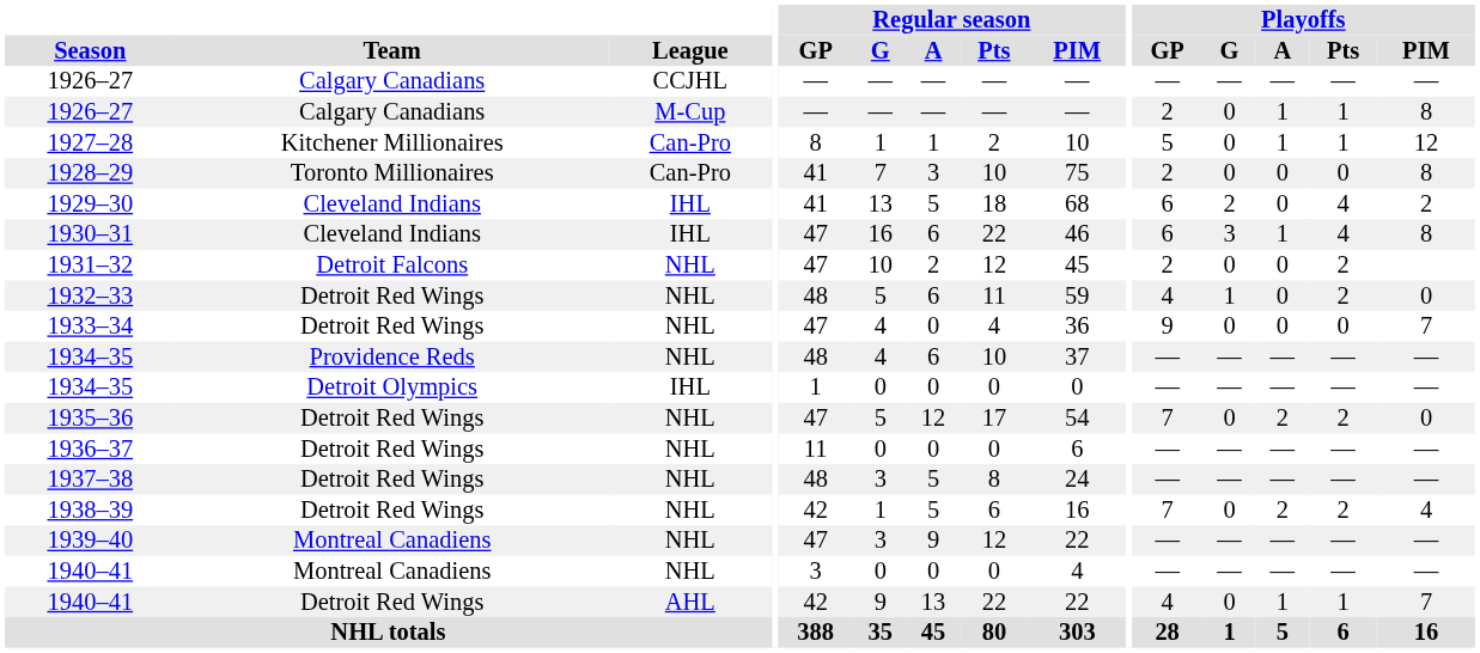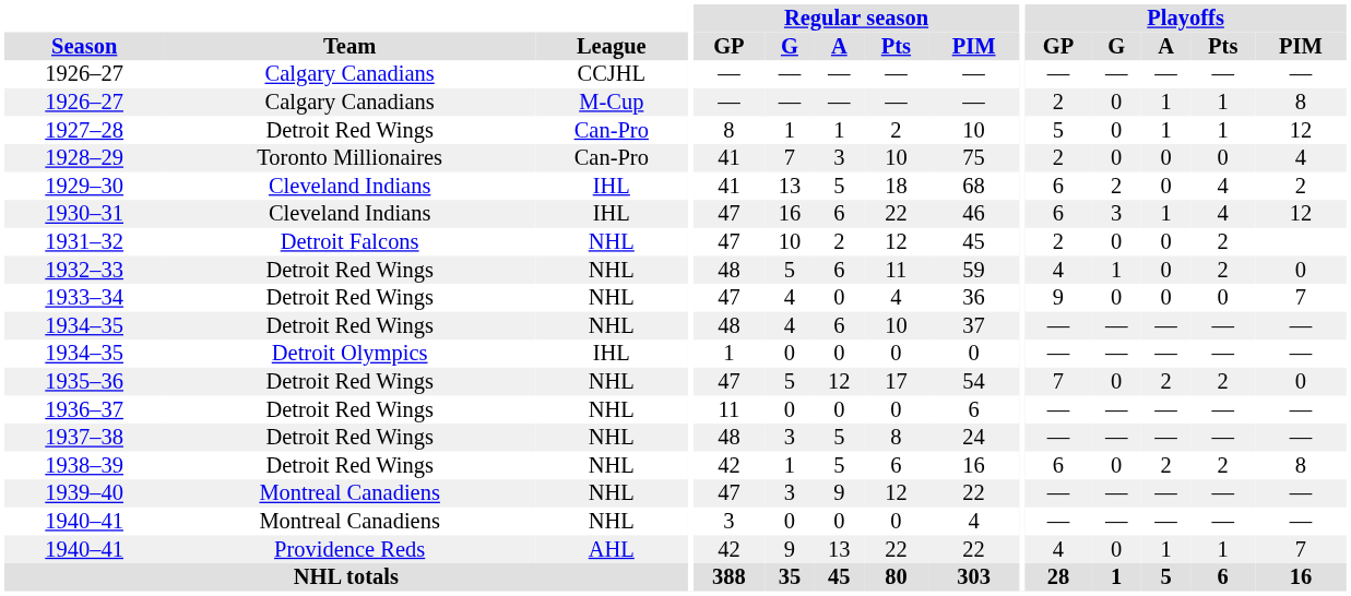 <table border="0" cellpadding="1" cellspacing="0" style="text-align:center; width:60em">
 <tr bgcolor="#e0e0e0">
 <th colspan="3" bgcolor="#ffffff"></th>
 <th rowspan="100" bgcolor="#ffffff"></th>
 <th colspan="5"><a href='#'>Regular season</a></th>
 <th rowspan="100" bgcolor="#ffffff"></th>
 <th colspan="5"><a href='#'>Playoffs</a></th>
 </tr>
 <tr bgcolor="#e0e0e0">
 <th><a href='#'>Season</a></th>
 <th>Team</th>
 <th>League</th>
 <th>GP</th>
 <th><a href='#'>G</a></th>
 <th><a href='#'>A</a></th>
 <th><a href='#'>Pts</a></th>
 <th><a href='#'>PIM</a></th>
 <th>GP</th>
 <th>G</th>
 <th>A</th>
 <th>Pts</th>
 <th>PIM</th>
 </tr>
 <tr>
 <td>1926–27</td>
 <td><a href='#'>Calgary Canadians</a></td>
 <td>CCJHL</td>
 <td>—</td>
 <td>—</td>
 <td>—</td>
 <td>—</td>
 <td>—</td>
 <td>—</td>
 <td>—</td>
 <td>—</td>
 <td>—</td>
 <td>—</td>
 </tr>
 <tr bgcolor="#f0f0f0">
 <td><a href='#'>1926–27</a></td>
 <td>Calgary Canadians</td>
 <td><a href='#'>M-Cup</a></td>
 <td>—</td>
 <td>—</td>
 <td>—</td>
 <td>—</td>
 <td>—</td>
 <td>2</td>
 <td>0</td>
 <td>1</td>
 <td>1</td>
 <td>8</td>
 </tr>
 <tr>
 <td><a href='#'>1927–28</a></td>
-<td>Kitchener Millionaires</td>
+<td>Detroit Red Wings</td>
 <td><a href='#'>Can-Pro</a></td>
 <td>8</td>
 <td>1</td>
 <td>1</td>
 <td>2</td>
 <td>10</td>
 <td>5</td>
 <td>0</td>
 <td>1</td>
 <td>1</td>
 <td>12</td>
 </tr>
 <tr bgcolor="#f0f0f0">
 <td><a href='#'>1928–29</a></td>
 <td>Toronto Millionaires</td>
 <td>Can-Pro</td>
 <td>41</td>
 <td>7</td>
 <td>3</td>
 <td>10</td>
 <td>75</td>
 <td>2</td>
 <td>0</td>
 <td>0</td>
 <td>0</td>
-<td>8</td>
+<td>4</td>
 </tr>
 <tr>
 <td><a href='#'>1929–30</a></td>
 <td><a href='#'>Cleveland Indians</a></td>
 <td><a href='#'>IHL</a></td>
 <td>41</td>
 <td>13</td>
 <td>5</td>
 <td>18</td>
 <td>68</td>
 <td>6</td>
 <td>2</td>
 <td>0</td>
 <td>4</td>
 <td>2</td>
 </tr>
 <tr bgcolor="#f0f0f0">
 <td><a href='#'>1930–31</a></td>
 <td>Cleveland Indians</td>
 <td>IHL</td>
 <td>47</td>
 <td>16</td>
 <td>6</td>
 <td>22</td>
 <td>46</td>
 <td>6</td>
 <td>3</td>
 <td>1</td>
 <td>4</td>
-<td>8</td>
+<td>12</td>
 </tr>
 <tr>
 <td><a href='#'>1931–32</a></td>
 <td><a href='#'>Detroit Falcons</a></td>
 <td><a href='#'>NHL</a></td>
 <td>47</td>
 <td>10</td>
 <td>2</td>
 <td>12</td>
 <td>45</td>
 <td>2</td>
 <td>0</td>
 <td>0</td>
 <td 0>2</td>
 </tr>
 <tr bgcolor="#f0f0f0">
 <td><a href='#'>1932–33</a></td>
 <td>Detroit Red Wings</td>
 <td>NHL</td>
 <td>48</td>
 <td>5</td>
 <td>6</td>
 <td>11</td>
 <td>59</td>
 <td>4</td>
 <td>1</td>
 <td>0</td>
 <td>2</td>
 <td>0</td>
 </tr>
 <tr>
 <td><a href='#'>1933–34</a></td>
 <td>Detroit Red Wings</td>
 <td>NHL</td>
 <td>47</td>
 <td>4</td>
 <td>0</td>
 <td>4</td>
 <td>36</td>
 <td>9</td>
 <td>0</td>
 <td>0</td>
 <td>0</td>
 <td>7</td>
 </tr>
 <tr bgcolor="#f0f0f0">
 <td><a href='#'>1934–35</a></td>
-<td><a href='#'>Providence Reds</a></td>
+<td>Detroit Red Wings</td>
 <td>NHL</td>
 <td>48</td>
 <td>4</td>
 <td>6</td>
 <td>10</td>
 <td>37</td>
 <td>—</td>
 <td>—</td>
 <td>—</td>
 <td>—</td>
 <td>—</td>
 </tr>
 <tr>
 <td><a href='#'>1934–35</a></td>
 <td><a href='#'>Detroit Olympics</a></td>
 <td>IHL</td>
 <td>1</td>
 <td>0</td>
 <td>0</td>
 <td>0</td>
 <td>0</td>
 <td>—</td>
 <td>—</td>
 <td>—</td>
 <td>—</td>
 <td>—</td>
 </tr>
 <tr bgcolor="#f0f0f0">
 <td><a href='#'>1935–36</a></td>
 <td>Detroit Red Wings</td>
 <td>NHL</td>
 <td>47</td>
 <td>5</td>
 <td>12</td>
 <td>17</td>
 <td>54</td>
 <td>7</td>
 <td>0</td>
 <td>2</td>
 <td>2</td>
 <td>0</td>
 </tr>
 <tr>
 <td><a href='#'>1936–37</a></td>
 <td>Detroit Red Wings</td>
 <td>NHL</td>
 <td>11</td>
 <td>0</td>
 <td>0</td>
 <td>0</td>
 <td>6</td>
 <td>—</td>
 <td>—</td>
 <td>—</td>
 <td>—</td>
 <td>—</td>
 </tr>
 <tr bgcolor="#f0f0f0">
 <td><a href='#'>1937–38</a></td>
 <td>Detroit Red Wings</td>
 <td>NHL</td>
 <td>48</td>
 <td>3</td>
 <td>5</td>
 <td>8</td>
 <td>24</td>
 <td>—</td>
 <td>—</td>
 <td>—</td>
 <td>—</td>
 <td>—</td>
 </tr>
 <tr>
 <td><a href='#'>1938–39</a></td>
 <td>Detroit Red Wings</td>
 <td>NHL</td>
 <td>42</td>
 <td>1</td>
 <td>5</td>
 <td>6</td>
 <td>16</td>
-<td>7</td>
+<td>6</td>
 <td>0</td>
 <td>2</td>
 <td>2</td>
-<td>4</td>
+<td>8</td>
 </tr>
 <tr bgcolor="#f0f0f0">
 <td><a href='#'>1939–40</a></td>
 <td><a href='#'>Montreal Canadiens</a></td>
 <td>NHL</td>
 <td>47</td>
 <td>3</td>
 <td>9</td>
 <td>12</td>
 <td>22</td>
 <td>—</td>
 <td>—</td>
 <td>—</td>
 <td>—</td>
 <td>—</td>
 </tr>
 <tr>
 <td><a href='#'>1940–41</a></td>
 <td>Montreal Canadiens</td>
 <td>NHL</td>
 <td>3</td>
 <td>0</td>
 <td>0</td>
 <td>0</td>
 <td>4</td>
 <td>—</td>
 <td>—</td>
 <td>—</td>
 <td>—</td>
 <td>—</td>
 </tr>
 <tr bgcolor="#f0f0f0">
 <td><a href='#'>1940–41</a></td>
-<td>Detroit Red Wings</td>
+<td><a href='#'>Providence Reds</a></td>
 <td><a href='#'>AHL</a></td>
 <td>42</td>
 <td>9</td>
 <td>13</td>
 <td>22</td>
 <td>22</td>
 <td>4</td>
 <td>0</td>
 <td>1</td>
 <td>1</td>
 <td>7</td>
 </tr>
 <tr bgcolor="#e0e0e0">
 <th colspan="3">NHL totals</th>
 <th>388</th>
 <th>35</th>
 <th>45</th>
 <th>80</th>
 <th>303</th>
 <th>28</th>
 <th>1</th>
 <th>5</th>
 <th>6</th>
 <th>16</th>
 </tr>
 </table>
